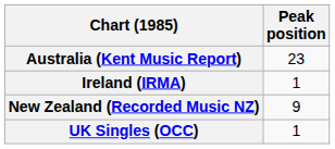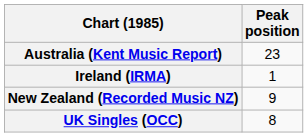 <table class="wikitable sortable plainrowheaders" style="text-align:center">
 <tr>
 <th>Chart (1985)</th>
 <th>Peak<br>position</th>
 </tr>
 <tr>
 <th scope="row">Australia (<a href='#'>Kent Music Report</a>)</th>
 <td>23</td>
 </tr>
 <tr>
 <th scope="row">Ireland (<a href='#'>IRMA</a>)</th>
 <td>1</td>
 </tr>
 <tr>
 <th scope="row">New Zealand (<a href='#'>Recorded Music NZ</a>)</th>
 <td>9</td>
 </tr>
 <tr>
 <th scope="row"><a href='#'>UK Singles</a> (<a href='#'>OCC</a>)</th>
-<td>1</td>
+<td>8</td>
 </tr>
 </table>
